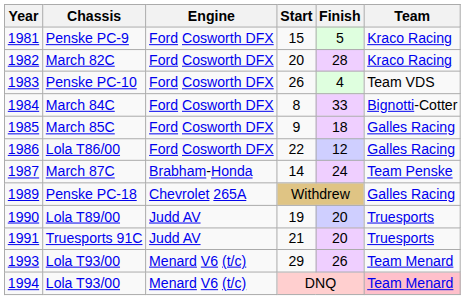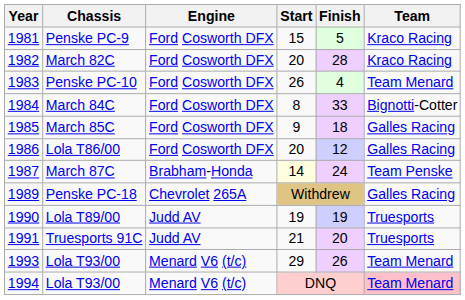 <table class="wikitable" style="font-size: 90%;">
 <tr>
 <th>Year</th>
 <th>Chassis</th>
 <th>Engine</th>
 <th>Start</th>
 <th>Finish</th>
 <th>Team</th>
 </tr>
 <tr>
 <td><a href='#'>1981</a></td>
 <td><a href='#'>Penske PC-9</a></td>
 <td><a href='#'>Ford</a> <a href='#'>Cosworth DFX</a></td>
 <td align=center>15</td>
 <td align=center style="background:#dfffdf;">5</td>
 <td><a href='#'>Kraco Racing</a></td>
 </tr>
 <tr>
 <td><a href='#'>1982</a></td>
 <td><a href='#'>March 82C</a></td>
 <td><a href='#'>Ford</a> <a href='#'>Cosworth DFX</a></td>
 <td align=center>20</td>
 <td align=center style="background:#efcfff;">28</td>
 <td><a href='#'>Kraco Racing</a></td>
 </tr>
 <tr>
 <td><a href='#'>1983</a></td>
 <td><a href='#'>Penske PC-10</a></td>
 <td><a href='#'>Ford</a> <a href='#'>Cosworth DFX</a></td>
 <td align=center>26</td>
 <td align=center style="background:#dfffdf;">4</td>
-<td>Team VDS</td>
+<td><a href='#'>Team Menard</a></td>
 </tr>
 <tr>
 <td><a href='#'>1984</a></td>
 <td><a href='#'>March 84C</a></td>
 <td><a href='#'>Ford</a> <a href='#'>Cosworth DFX</a></td>
 <td align=center>8</td>
 <td align=center style="background:#efcfff;">33</td>
 <td nowrap><a href='#'>Bignotti</a>-Cotter</td>
 </tr>
 <tr>
 <td><a href='#'>1985</a></td>
 <td><a href='#'>March 85C</a></td>
 <td><a href='#'>Ford</a> <a href='#'>Cosworth DFX</a></td>
 <td align=center>9</td>
 <td align=center style="background:#efcfff;">18</td>
 <td><a href='#'>Galles Racing</a></td>
 </tr>
 <tr>
 <td><a href='#'>1986</a></td>
 <td><a href='#'>Lola T86/00</a></td>
 <td nowrap><a href='#'>Ford</a> <a href='#'>Cosworth DFX</a></td>
-<td align=center>22</td>
+<td align=center>20</td>
 <td align=center style="background:#cfcfff;">12</td>
 <td><a href='#'>Galles Racing</a></td>
 </tr>
 <tr>
 <td><a href='#'>1987</a></td>
 <td><a href='#'>March 87C</a></td>
 <td><a href='#'>Brabham</a>-<a href='#'>Honda</a></td>
-<td align=center>14</td>
+<td align=center style="background: lightyellow;">14</td>
 <td align=center style="background:#efcfff;">24</td>
 <td><a href='#'>Team Penske</a></td>
 </tr>
 <tr>
 <td><a href='#'>1989</a></td>
 <td><a href='#'>Penske PC-18</a></td>
 <td><a href='#'>Chevrolet</a> <a href='#'>265A</a></td>
 <td colspan=2 align=center style="background:#dfc484;">Withdrew</td>
 <td><a href='#'>Galles Racing</a></td>
 </tr>
 <tr>
 <td><a href='#'>1990</a></td>
 <td><a href='#'>Lola T89/00</a></td>
 <td><a href='#'>Judd AV</a></td>
 <td align=center>19</td>
-<td align=center style="background:#cfcfff;">20</td>
+<td align=center style="background:#cfcfff;">19</td>
 <td><a href='#'>Truesports</a></td>
 </tr>
 <tr>
 <td><a href='#'>1991</a></td>
 <td nowrap><a href='#'>Truesports 91C</a></td>
 <td><a href='#'>Judd AV</a></td>
 <td align=center>21</td>
 <td align=center style="background:#efcfff;">20</td>
 <td><a href='#'>Truesports</a></td>
 </tr>
 <tr>
 <td><a href='#'>1993</a></td>
 <td><a href='#'>Lola T93/00</a></td>
 <td><a href='#'>Menard</a> <a href='#'>V6</a> <a href='#'>(t/c)</a></td>
 <td align=center>29</td>
 <td align=center style="background:#efcfff;">26</td>
 <td><a href='#'>Team Menard</a></td>
 </tr>
 <tr>
 <td><a href='#'>1994</a></td>
 <td><a href='#'>Lola T93/00</a></td>
 <td><a href='#'>Menard</a> <a href='#'>V6</a> <a href='#'>(t/c)</a></td>
 <td colspan=2 align=center style="background:#ffcfcf;">DNQ</td>
 <td style="background: pink;"><a href='#'>Team Menard</a></td>
 </tr>
 </table>
